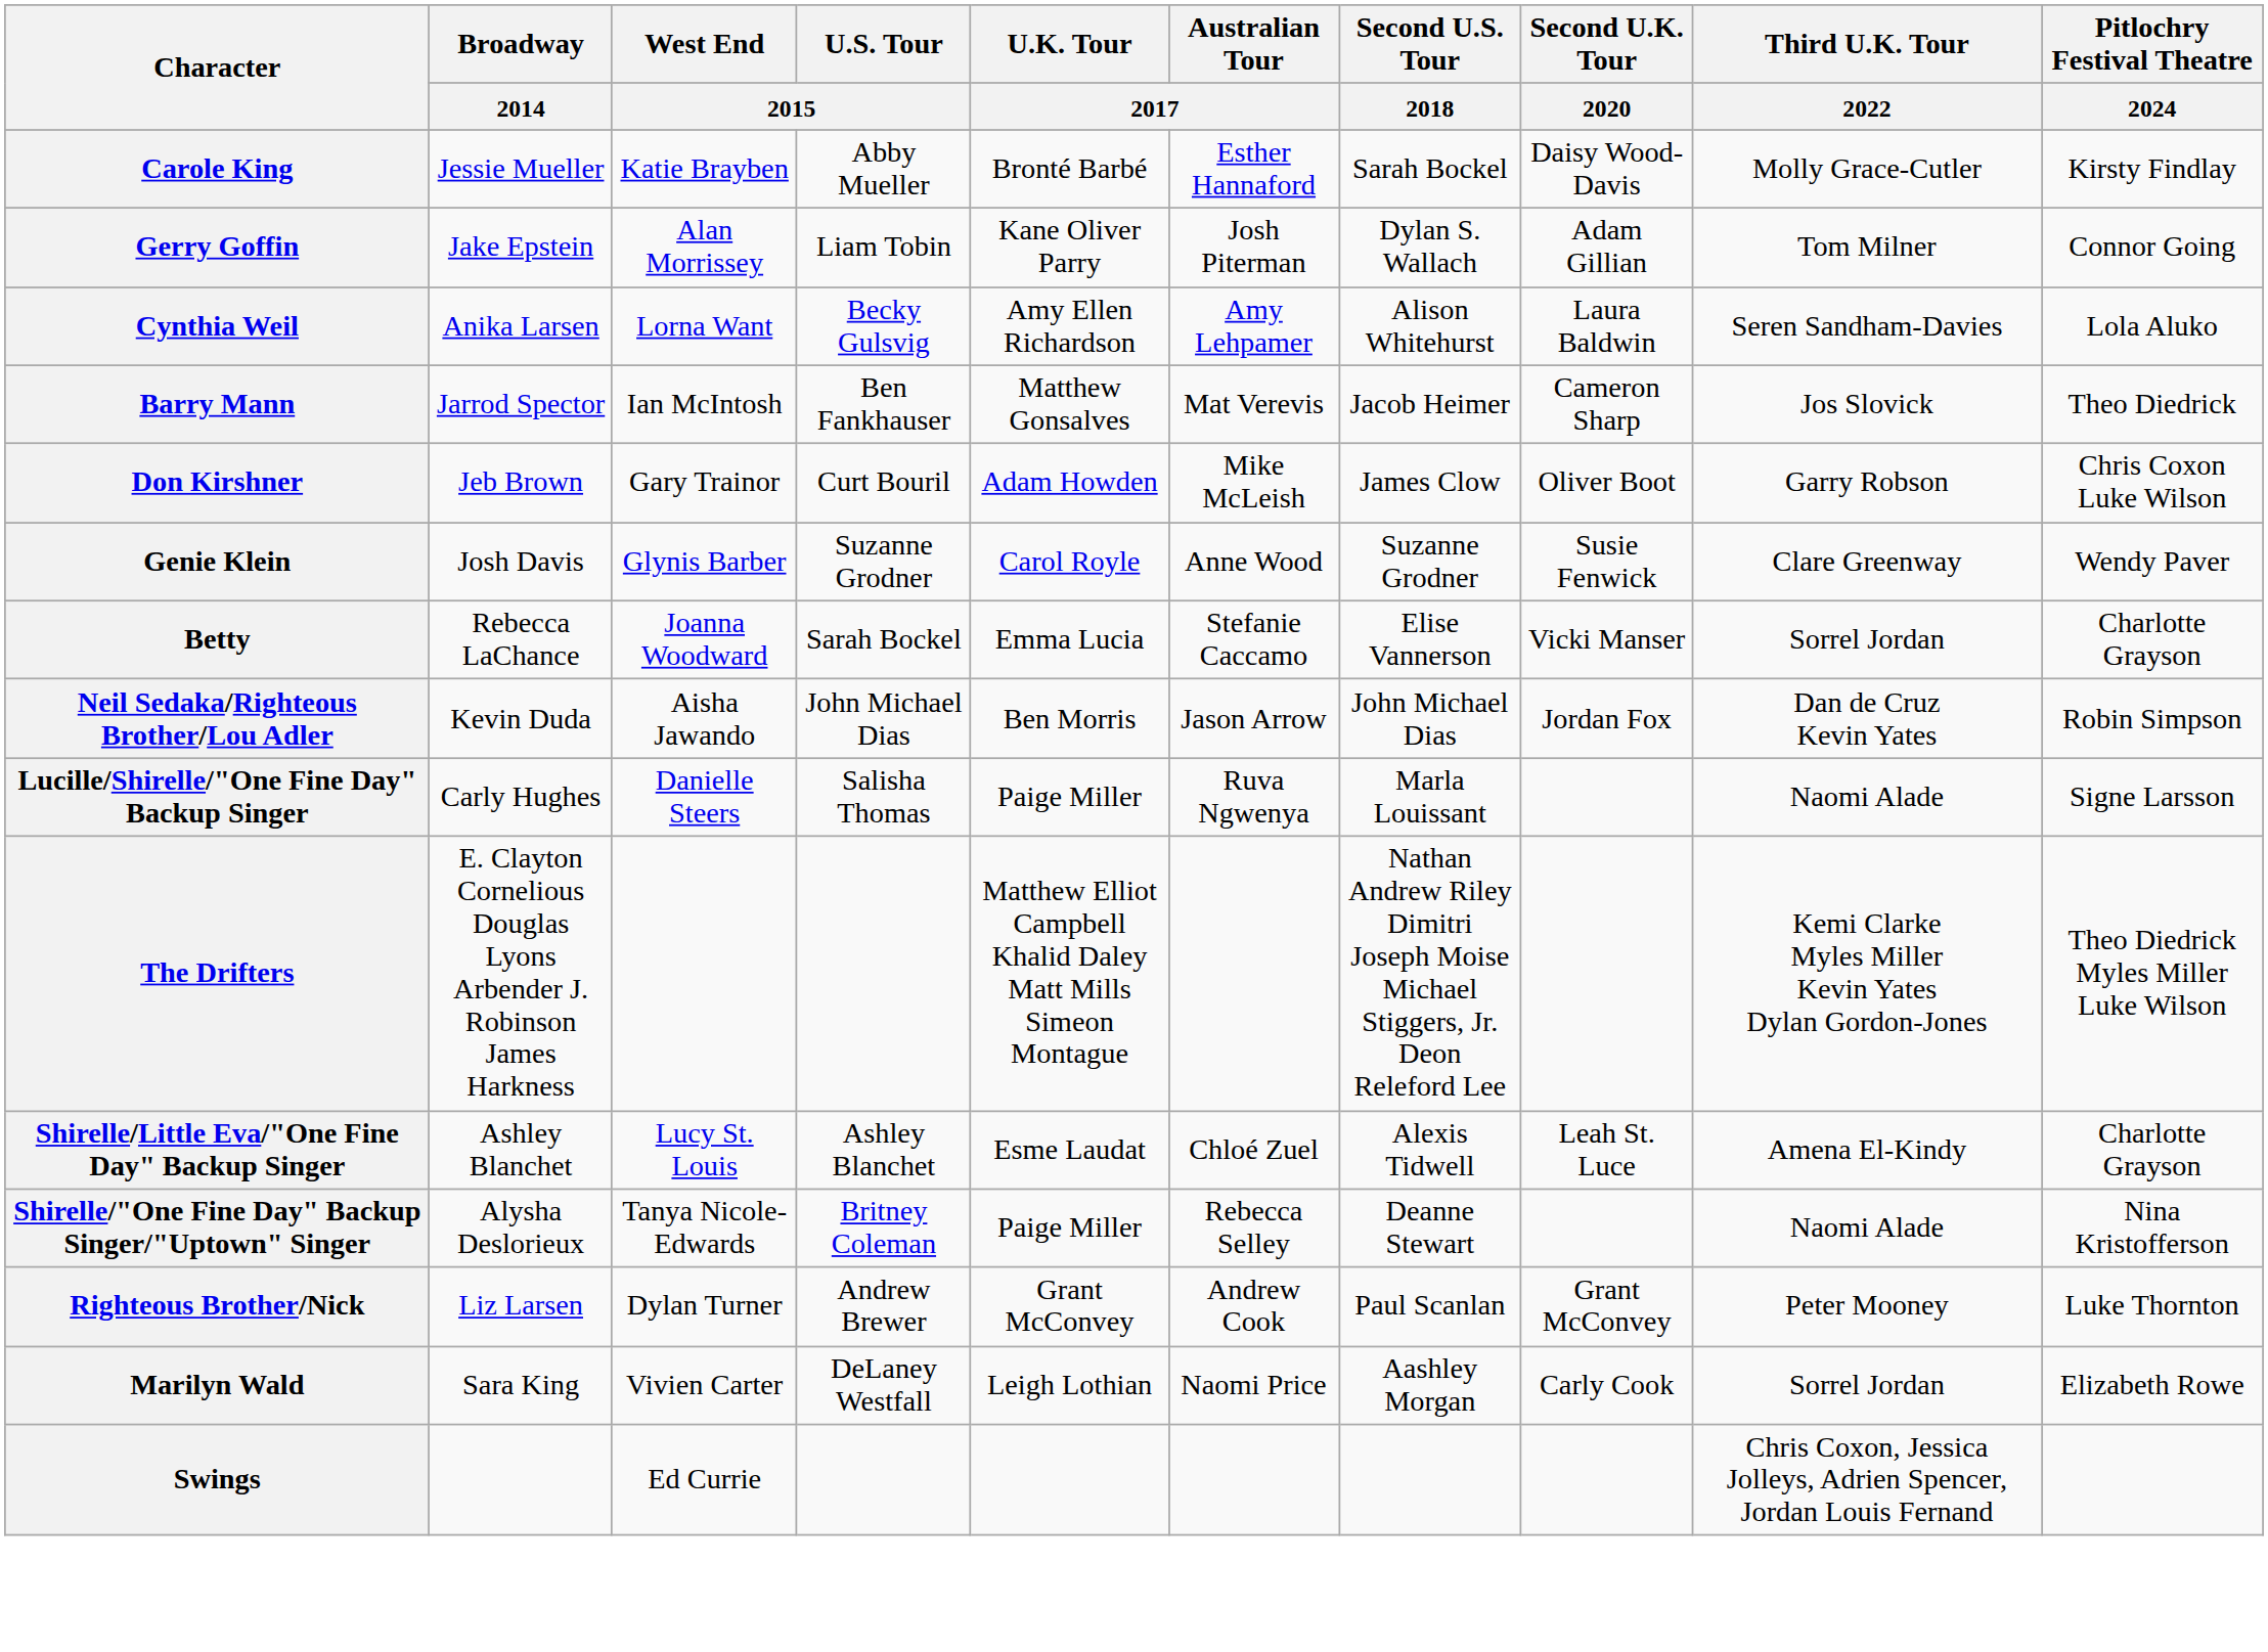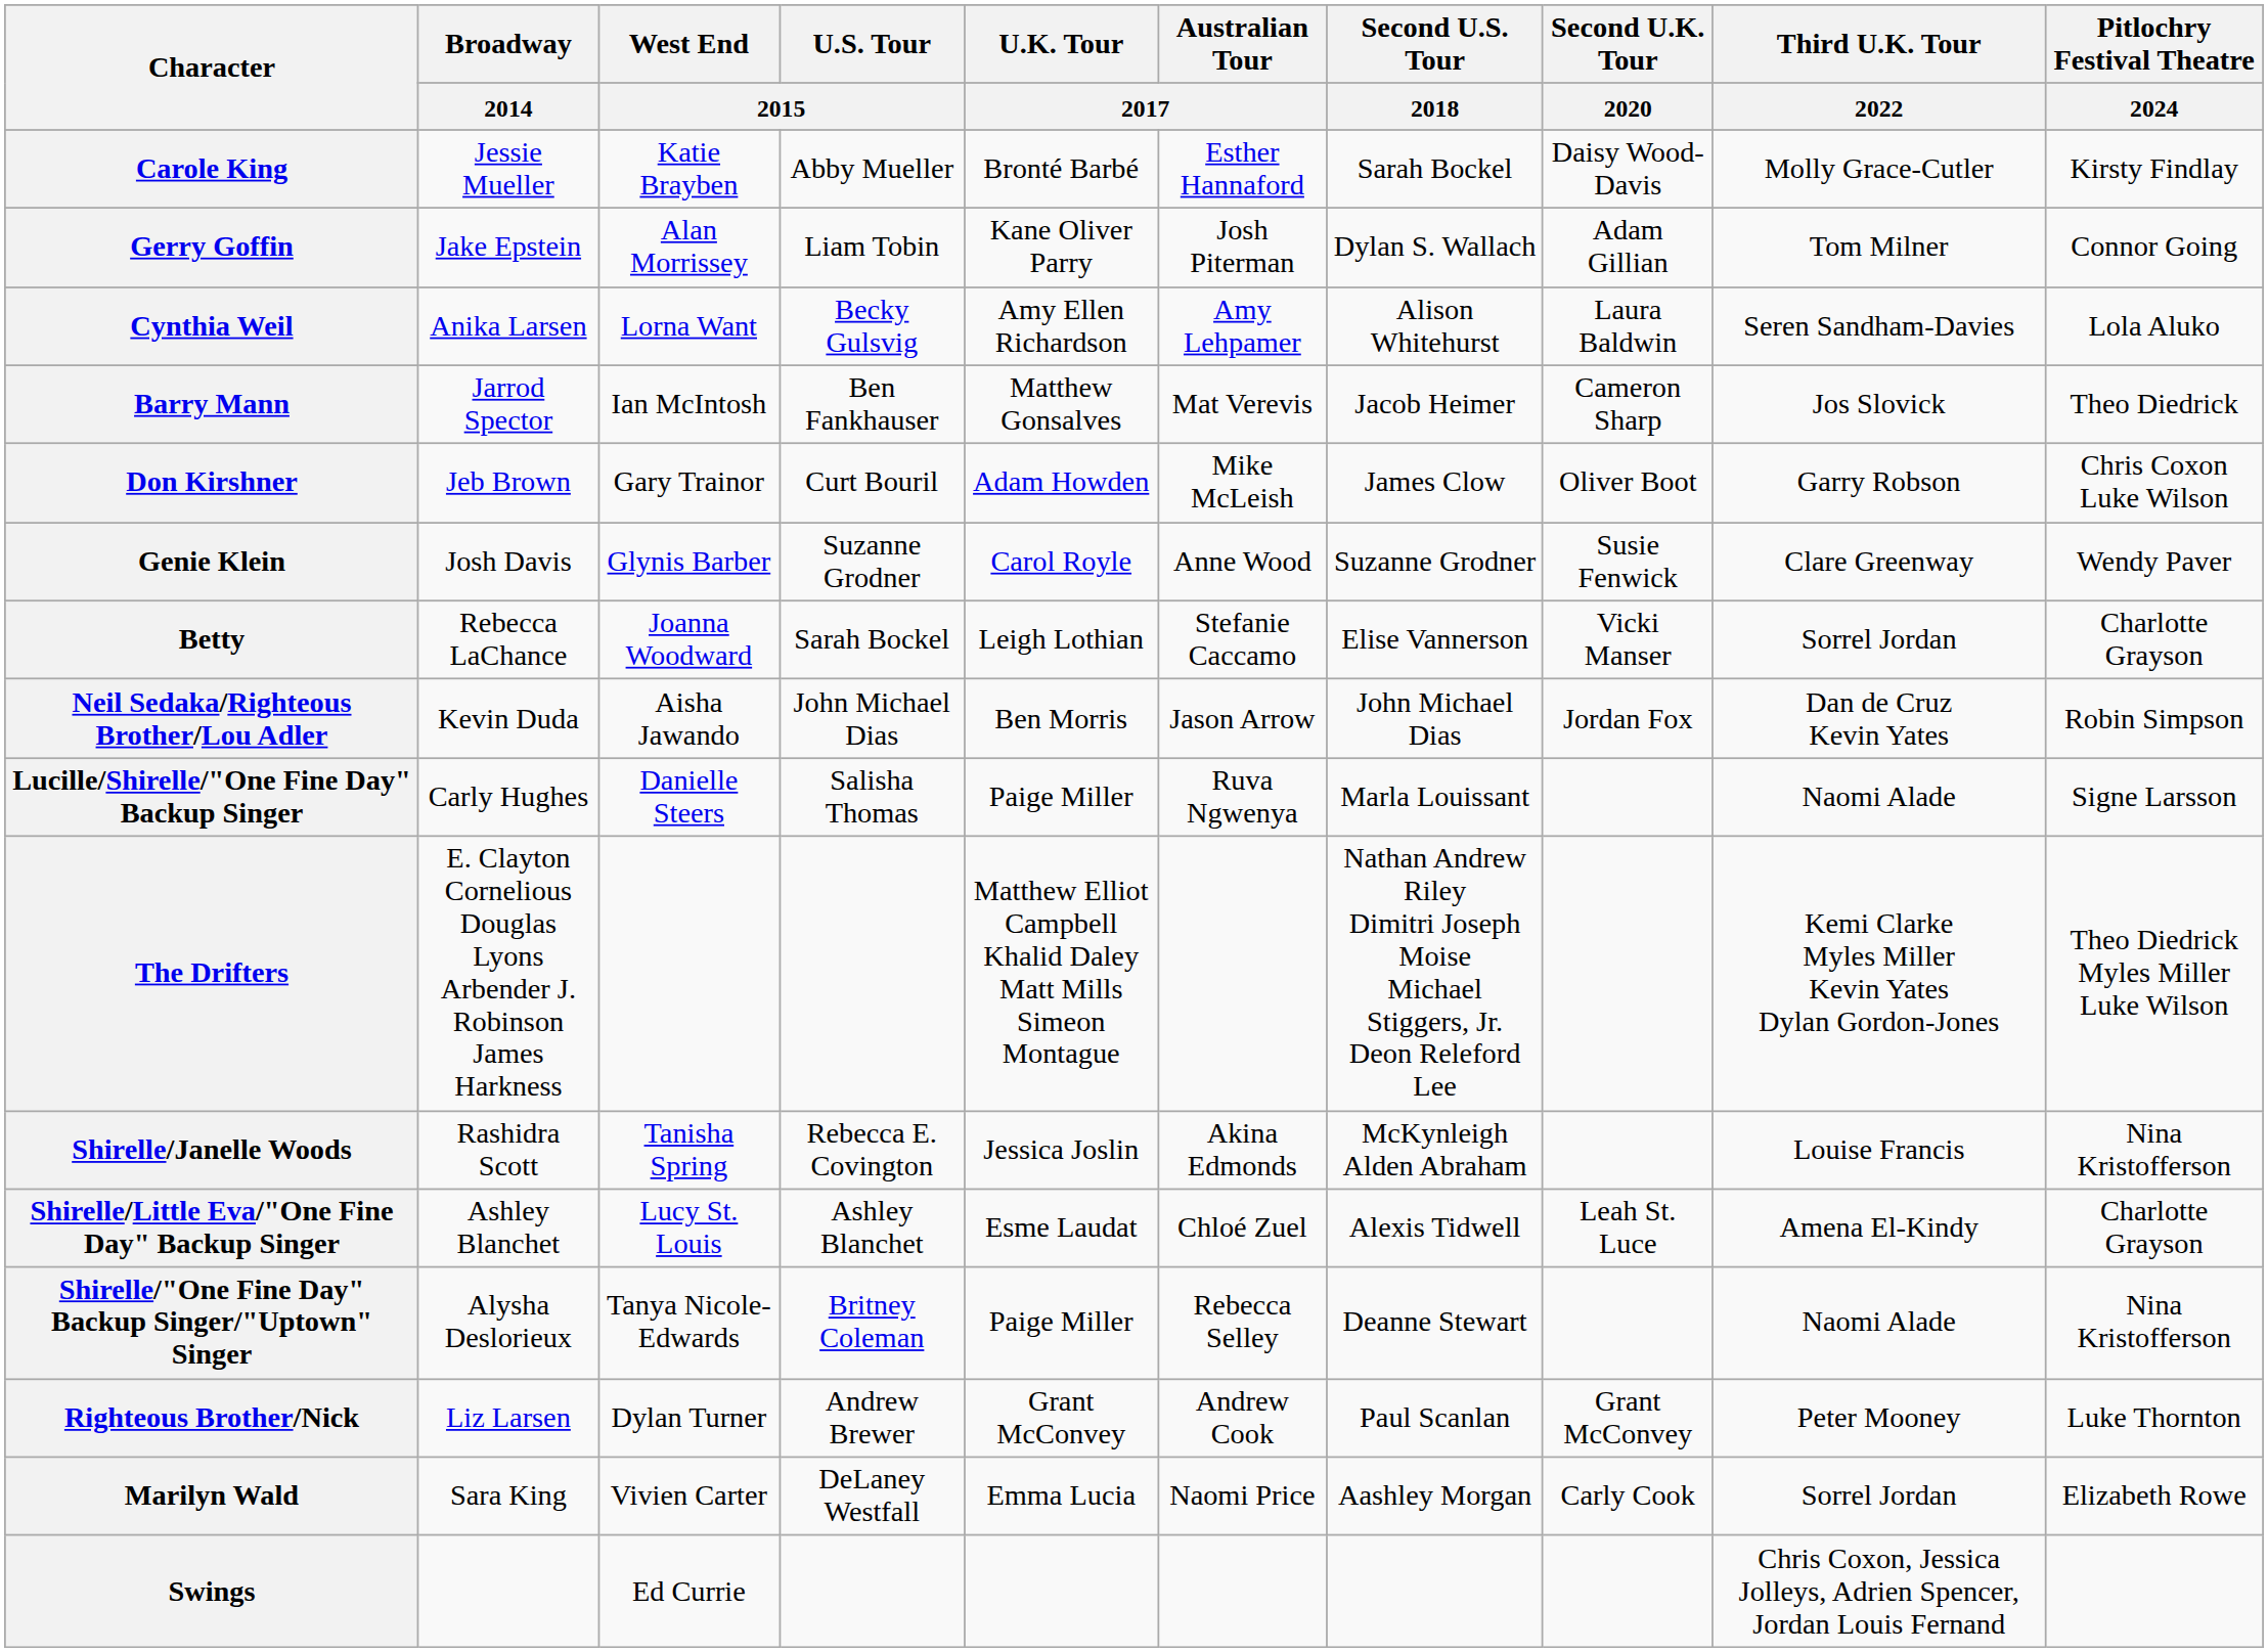 <table class="wikitable" style="text-align:center;">
 <tr>
 <th rowspan="2">Character</th>
 <th>Broadway</th>
 <th>West End</th>
 <th>U.S. Tour</th>
 <th>U.K. Tour</th>
 <th>Australian Tour</th>
 <th>Second U.S. Tour</th>
 <th>Second U.K. Tour</th>
 <th>Third U.K. Tour</th>
 <th>Pitlochry Festival Theatre</th>
 </tr>
 <tr>
 <th><small>2014</small></th>
 <th colspan="2"><small>2015</small></th>
 <th colspan="2"><small>2017</small></th>
 <th><small>2018</small></th>
 <th><small>2020</small></th>
 <th><small>2022</small></th>
 <th><small>2024</small></th>
 </tr>
 <tr>
 <th scope="row"><a href='#'>Carole King</a></th>
 <td><a href='#'>Jessie Mueller</a></td>
 <td><a href='#'>Katie Brayben</a></td>
 <td>Abby Mueller</td>
 <td>Bronté Barbé</td>
 <td><a href='#'>Esther Hannaford</a></td>
 <td>Sarah Bockel</td>
 <td>Daisy Wood-Davis</td>
 <td>Molly Grace-Cutler</td>
 <td>Kirsty Findlay</td>
 </tr>
 <tr>
 <th scope="row"><a href='#'>Gerry Goffin</a></th>
 <td><a href='#'>Jake Epstein</a></td>
 <td><a href='#'>Alan Morrissey</a></td>
 <td>Liam Tobin</td>
 <td>Kane Oliver Parry</td>
 <td>Josh Piterman</td>
 <td>Dylan S. Wallach</td>
 <td>Adam Gillian</td>
 <td>Tom Milner</td>
 <td>Connor Going</td>
 </tr>
 <tr>
 <th scope="row"><a href='#'>Cynthia Weil</a></th>
 <td><a href='#'>Anika Larsen</a></td>
 <td><a href='#'>Lorna Want</a></td>
 <td><a href='#'>Becky Gulsvig</a></td>
 <td>Amy Ellen Richardson</td>
 <td><a href='#'>Amy Lehpamer</a></td>
 <td>Alison Whitehurst</td>
 <td>Laura Baldwin</td>
 <td>Seren Sandham-Davies</td>
 <td>Lola Aluko</td>
 </tr>
 <tr>
 <th scope="row"><a href='#'>Barry Mann</a></th>
 <td><a href='#'>Jarrod Spector</a></td>
 <td>Ian McIntosh</td>
 <td>Ben Fankhauser</td>
 <td>Matthew Gonsalves</td>
 <td>Mat Verevis</td>
 <td>Jacob Heimer</td>
 <td>Cameron Sharp</td>
 <td>Jos Slovick</td>
 <td>Theo Diedrick</td>
 </tr>
 <tr>
 <th scope="row"><a href='#'>Don Kirshner</a></th>
 <td><a href='#'>Jeb Brown</a></td>
 <td>Gary Trainor</td>
 <td>Curt Bouril</td>
 <td><a href='#'>Adam Howden</a></td>
 <td>Mike McLeish</td>
 <td>James Clow</td>
 <td>Oliver Boot</td>
 <td>Garry Robson</td>
 <td>Chris Coxon <br> Luke Wilson</td>
 </tr>
 <tr>
 <th scope="row">Genie Klein</th>
 <td>Josh Davis</td>
 <td><a href='#'>Glynis Barber</a></td>
 <td>Suzanne Grodner</td>
 <td><a href='#'>Carol Royle</a></td>
 <td>Anne Wood</td>
 <td>Suzanne Grodner</td>
 <td>Susie Fenwick</td>
 <td>Clare Greenway</td>
 <td>Wendy Paver</td>
 </tr>
 <tr>
 <th scope="row">Betty</th>
 <td>Rebecca LaChance</td>
 <td><a href='#'>Joanna Woodward</a></td>
 <td>Sarah Bockel</td>
-<td>Emma Lucia</td>
+<td>Leigh Lothian</td>
 <td>Stefanie Caccamo</td>
 <td>Elise Vannerson</td>
 <td>Vicki Manser</td>
 <td>Sorrel Jordan</td>
 <td>Charlotte Grayson</td>
 </tr>
 <tr>
 <th scope="row"><a href='#'>Neil Sedaka</a>/<a href='#'>Righteous Brother</a>/<a href='#'>Lou Adler</a></th>
 <td>Kevin Duda</td>
 <td>Aisha Jawando<br></td>
 <td>John Michael Dias</td>
 <td>Ben Morris</td>
 <td>Jason Arrow</td>
 <td>John Michael Dias</td>
 <td>Jordan Fox</td>
 <td>Dan de Cruz <br> Kevin Yates</td>
 <td>Robin Simpson</td>
 </tr>
 <tr>
 <th scope="row">Lucille/<a href='#'>Shirelle</a>/"One Fine Day" Backup Singer</th>
 <td>Carly Hughes</td>
 <td><a href='#'>Danielle Steers</a></td>
 <td>Salisha Thomas</td>
 <td>Paige Miller</td>
 <td>Ruva Ngwenya</td>
 <td>Marla Louissant</td>
 <td></td>
 <td>Naomi Alade</td>
 <td>Signe Larsson</td>
 </tr>
 <tr>
 <th scope="row"><a href='#'>The Drifters</a></th>
 <td>E. Clayton Cornelious<br>Douglas Lyons<br>Arbender J. Robinson<br>James Harkness</td>
 <td></td>
 <td></td>
 <td>Matthew Elliot Campbell<br>Khalid Daley<br>Matt Mills<br>Simeon Montague</td>
 <td></td>
 <td>Nathan Andrew Riley <br> Dimitri Joseph Moise <br> Michael Stiggers, Jr. <br> Deon Releford Lee</td>
 <td></td>
 <td>Kemi Clarke <br> Myles Miller <br> Kevin Yates <br> Dylan Gordon-Jones</td>
 <td>Theo Diedrick <br> Myles Miller <br> Luke Wilson</td>
 </tr>
 <tr>
+<th scope="row"><a href='#'>Shirelle</a>/Janelle Woods</th>
+<td>Rashidra Scott</td>
+<td><a href='#'>Tanisha Spring</a></td>
+<td>Rebecca E. Covington</td>
+<td>Jessica Joslin</td>
+<td>Akina Edmonds</td>
+<td>McKynleigh Alden Abraham</td>
+<td></td>
+<td>Louise Francis</td>
+<td>Nina Kristofferson</td>
+</tr>
+<tr>
 <th scope="row"><a href='#'>Shirelle</a>/<a href='#'>Little Eva</a>/"One Fine Day" Backup Singer</th>
 <td>Ashley Blanchet</td>
 <td><a href='#'>Lucy St. Louis</a></td>
 <td>Ashley Blanchet</td>
 <td>Esme Laudat</td>
 <td>Chloé Zuel</td>
 <td>Alexis Tidwell</td>
 <td>Leah St. Luce</td>
 <td>Amena El-Kindy</td>
 <td>Charlotte Grayson</td>
 </tr>
 <tr>
 <th scope="row"><a href='#'>Shirelle</a>/"One Fine Day" Backup Singer/"Uptown" Singer</th>
 <td>Alysha Deslorieux</td>
 <td>Tanya Nicole-Edwards</td>
 <td><a href='#'>Britney Coleman</a></td>
 <td>Paige Miller</td>
 <td>Rebecca Selley</td>
 <td>Deanne Stewart</td>
 <td></td>
 <td>Naomi Alade</td>
 <td>Nina Kristofferson</td>
 </tr>
 <tr>
 <th scope="row"><a href='#'>Righteous Brother</a>/Nick</th>
 <td><a href='#'>Liz Larsen</a></td>
 <td>Dylan Turner</td>
 <td>Andrew Brewer</td>
 <td>Grant McConvey</td>
 <td>Andrew Cook</td>
 <td>Paul Scanlan</td>
 <td>Grant McConvey</td>
 <td>Peter Mooney</td>
 <td>Luke Thornton</td>
 </tr>
 <tr>
 <th scope="row">Marilyn Wald</th>
 <td>Sara King</td>
 <td>Vivien Carter</td>
 <td>DeLaney Westfall</td>
-<td>Leigh Lothian</td>
+<td>Emma Lucia</td>
 <td>Naomi Price</td>
 <td>Aashley Morgan</td>
 <td>Carly Cook</td>
 <td>Sorrel Jordan</td>
 <td>Elizabeth Rowe</td>
 </tr>
 <tr>
 <th scope="row">Swings</th>
 <td></td>
 <td>Ed Currie</td>
 <td></td>
 <td></td>
 <td></td>
 <td></td>
 <td></td>
 <td>Chris Coxon, Jessica Jolleys, Adrien Spencer, Jordan Louis Fernand</td>
 <td></td>
 </tr>
 </table>
